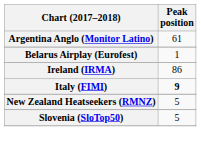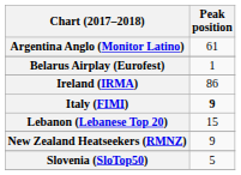 <table class="wikitable sortable plainrowheaders" style="text-align:center">
 <tr>
 <th scope="col">Chart (2017–2018)</th>
 <th scope="col">Peak<br> position</th>
 </tr>
 <tr>
 <th scope="row">Argentina Anglo (<a href='#'>Monitor Latino</a>)</th>
 <td>61</td>
 </tr>
 <tr>
 </tr>
 <tr>
 </tr>
 <tr>
 <th scope="row">Belarus Airplay (Eurofest)</th>
 <td>1</td>
 </tr>
 <tr>
 </tr>
 <tr>
 </tr>
 <tr>
 </tr>
 <tr>
 </tr>
 <tr>
 </tr>
 <tr>
 </tr>
 <tr>
 </tr>
 <tr>
 </tr>
 <tr>
 </tr>
 <tr>
 </tr>
 <tr>
 <th scope="row">Ireland (<a href='#'>IRMA</a>)</th>
 <td>86</td>
 </tr>
 <tr>
 <th scope="row">Italy (<a href='#'>FIMI</a>)</th>
 <td><strong>9</strong></td>
 </tr>
 <tr>
+<th scope="row">Lebanon (<a href='#'>Lebanese Top 20</a>)</th>
+<td>15</td>
+</tr>
+<tr>
 </tr>
 <tr>
 </tr>
 <tr>
 <th scope="row">New Zealand Heatseekers (<a href='#'>RMNZ</a>)</th>
-<td>5</td>
+<td>9</td>
 </tr>
 <tr>
 </tr>
 <tr>
 </tr>
 <tr>
 </tr>
 <tr>
 </tr>
 <tr>
 </tr>
 <tr>
 </tr>
 <tr>
 <th scope="row">Slovenia (<a href='#'>SloTop50</a>)</th>
 <td>5</td>
 </tr>
 <tr>
 </tr>
 <tr>
 </tr>
 <tr>
 </tr>
 <tr>
 </tr>
 <tr>
 </tr>
 <tr>
 </tr>
 <tr>
 </tr>
 <tr>
 </tr>
 <tr>
 </tr>
 <tr>
 </tr>
 </table>
